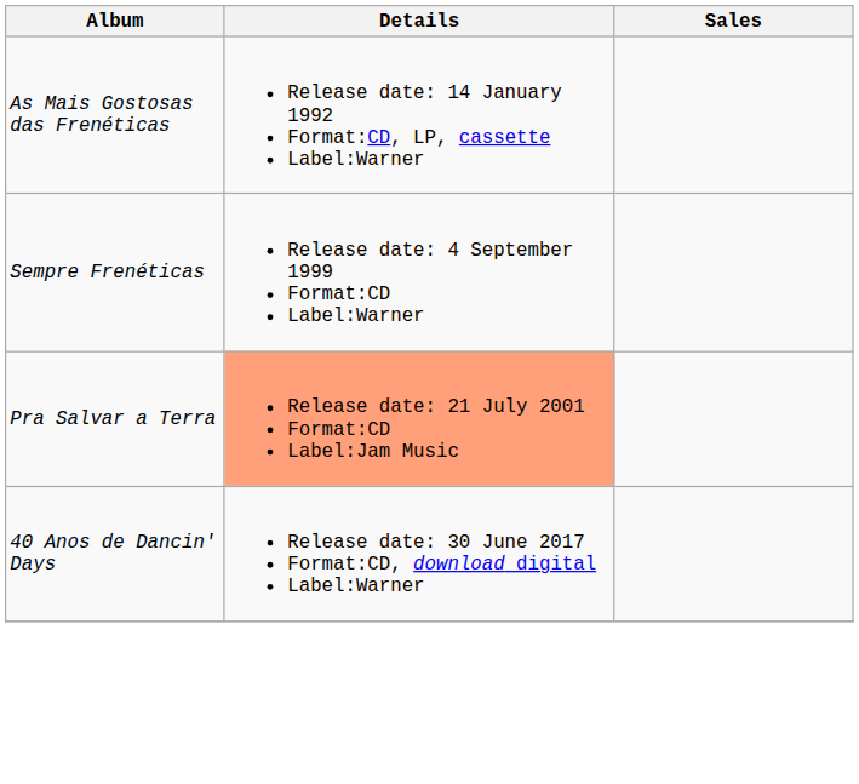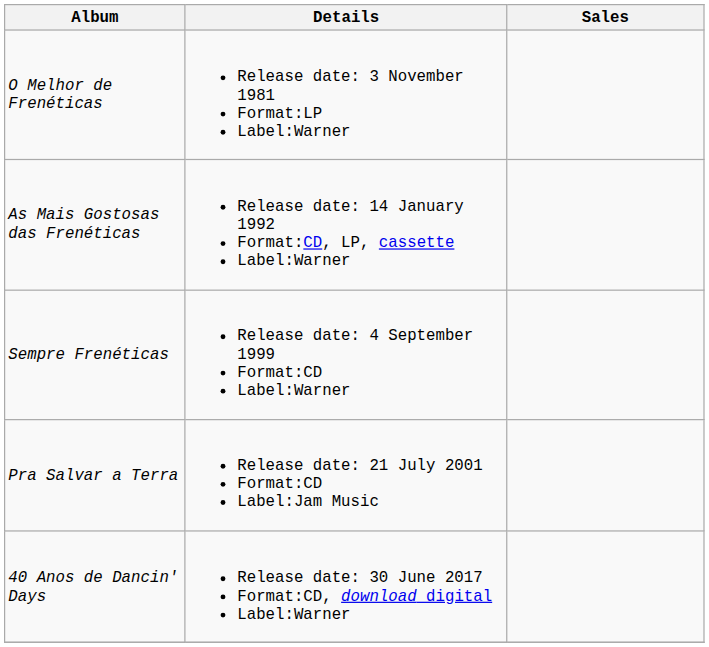 <table class="wikitable">
 <tr>
 <th style="width:11em;">Album</th>
 <th style="width:20em;">Details</th>
 <th style="width:12em;">Sales</th>
+</tr>
+<tr>
+<td><em>O Melhor de Frenéticas</em></td>
+<td><br><ul><li>Release date: 3 November 1981</li><li>Format:LP</li><li>Label:Warner</li></ul></td>
+<td></td>
 </tr>
 <tr>
 <td><em>As Mais Gostosas das Frenéticas</em></td>
 <td><br><ul><li>Release date: 14 January 1992</li><li>Format:<a href='#'>CD</a>, LP, <a href='#'>cassette</a></li><li>Label:Warner</li></ul></td>
 <td></td>
 </tr>
 <tr>
 <td><em>Sempre Frenéticas</em></td>
 <td><br><ul><li>Release date: 4 September 1999</li><li>Format:CD</li><li>Label:Warner</li></ul></td>
 <td></td>
 </tr>
 <tr>
 <td><em>Pra Salvar a Terra</em></td>
-<td style="background: lightsalmon;"><br><ul><li>Release date: 21 July 2001</li><li>Format:CD</li><li>Label:Jam Music</li></ul></td>
+<td><br><ul><li>Release date: 21 July 2001</li><li>Format:CD</li><li>Label:Jam Music</li></ul></td>
 <td></td>
 </tr>
 <tr>
 <td><em>40 Anos de Dancin' Days</em></td>
 <td><br><ul><li>Release date: 30 June 2017</li><li>Format:CD, <a href='#'><em>download</em> digital</a></li><li>Label:Warner</li></ul></td>
 <td></td>
 </tr>
 <tr>
 </tr>
 </table>
